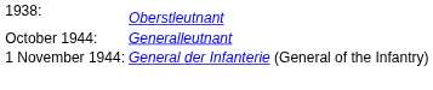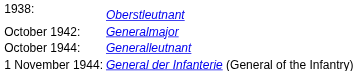 <table style="background: transparent;">
 <tr>
 <td>1938:</td>
 <td><br><em><a href='#'>Oberstleutnant</a></em></td>
+</tr>
+<tr>
+<td>October 1942:</td>
+<td><em><a href='#'>Generalmajor</a></em></td>
 </tr>
 <tr>
 <td>October 1944:</td>
 <td><em><a href='#'>Generalleutnant</a></em></td>
 </tr>
 <tr>
 <td>1 November 1944:</td>
 <td><em><a href='#'>General der Infanterie</a></em> (General of the Infantry)</td>
 </tr>
 </table>
